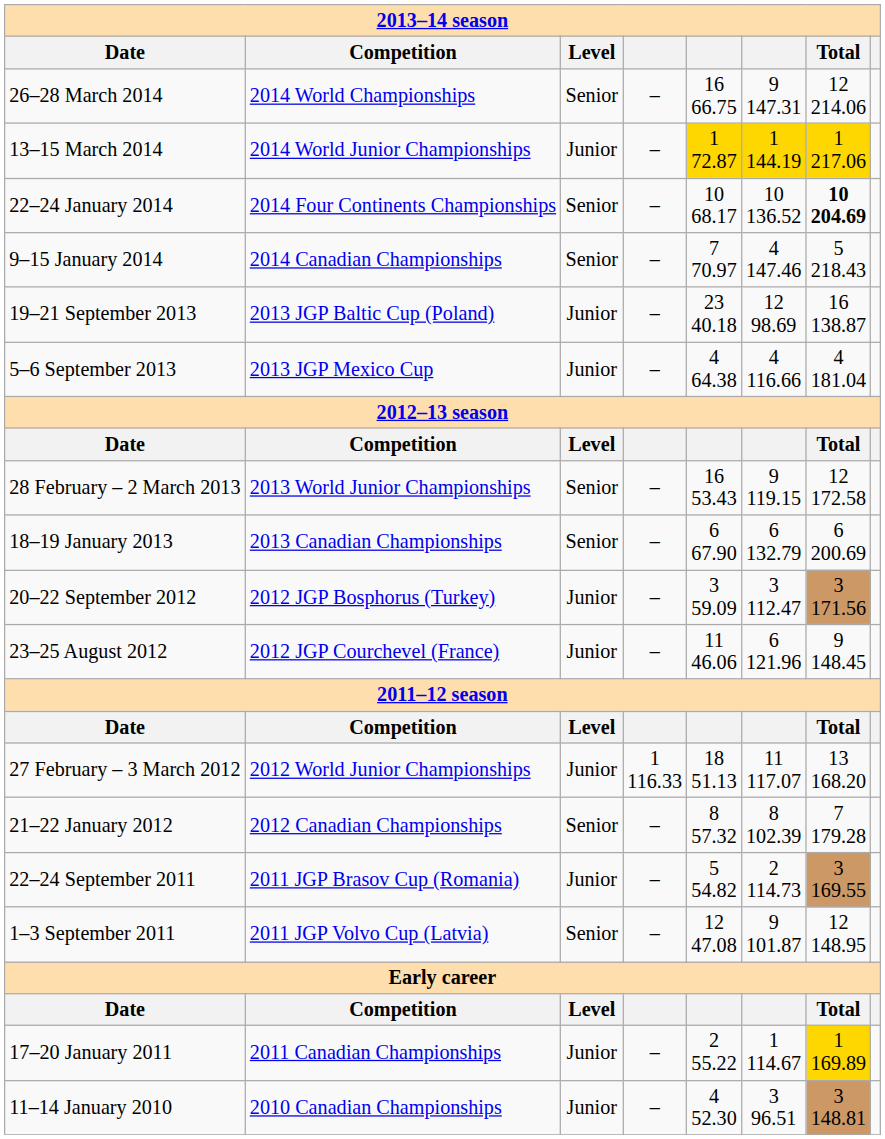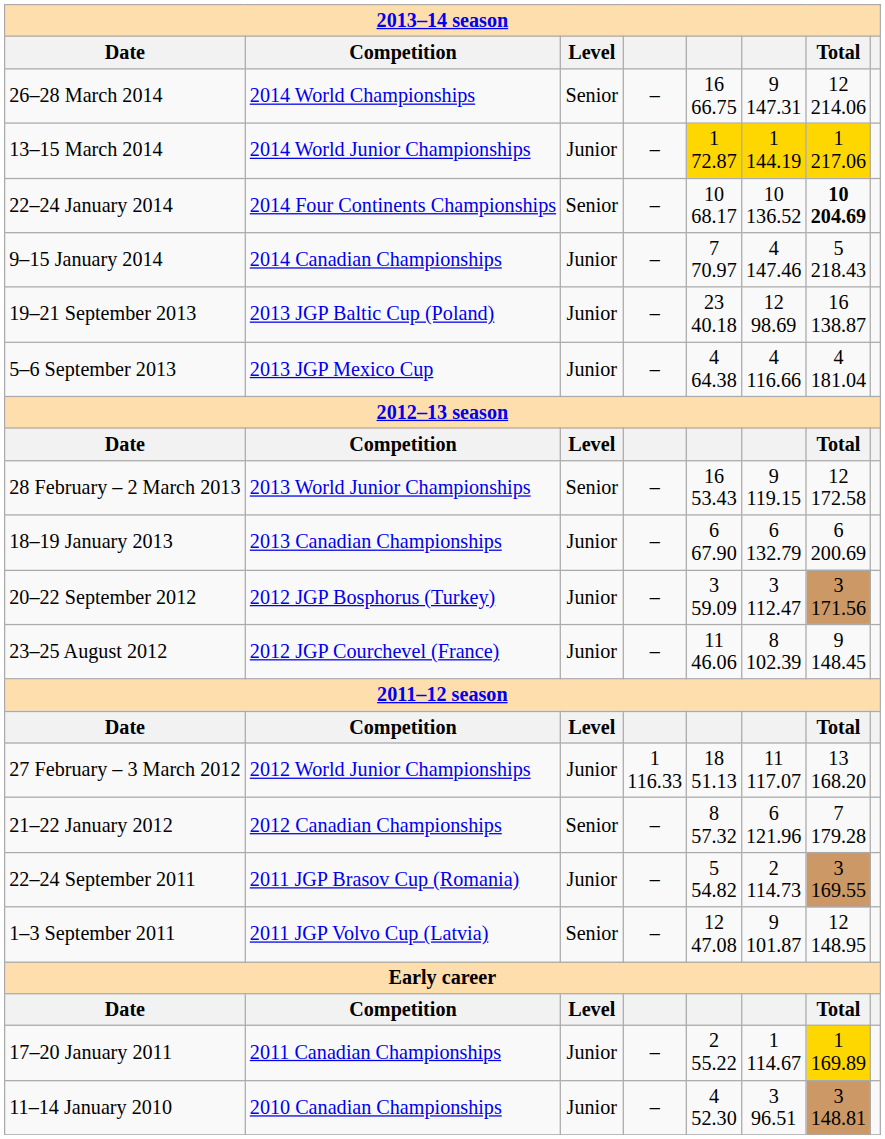 <table class="wikitable">
 <tr>
 <th style="background-color: #ffdead;" colspan=8><a href='#'>2013–14 season</a></th>
 </tr>
 <tr>
 <th>Date</th>
 <th>Competition</th>
 <th>Level</th>
 <th></th>
 <th></th>
 <th></th>
 <th>Total</th>
 <th></th>
 </tr>
 <tr>
 <td>26–28 March 2014</td>
 <td><a href='#'>2014 World Championships</a></td>
 <td align=center>Senior</td>
 <td align=center>–</td>
 <td align=center>16<br>66.75</td>
 <td align=center>9<br>147.31</td>
 <td align=center>12<br>214.06</td>
 <td></td>
 </tr>
 <tr>
 <td>13–15 March 2014</td>
 <td><a href='#'>2014 World Junior Championships</a></td>
 <td align=center>Junior</td>
 <td align=center>–</td>
 <td align=center bgcolor=gold>1<br>72.87</td>
 <td align=center bgcolor=gold>1<br>144.19</td>
 <td align=center bgcolor=gold>1<br>217.06</td>
 <td></td>
 </tr>
 <tr>
 <td>22–24 January 2014</td>
 <td><a href='#'>2014 Four Continents Championships</a></td>
 <td align=center>Senior</td>
 <td align=center>–</td>
 <td align=center>10<br>68.17</td>
 <td align=center>10<br>136.52</td>
 <td align=center><strong>10<br>204.69</strong></td>
 <td></td>
 </tr>
 <tr>
 <td>9–15 January 2014</td>
 <td><a href='#'>2014 Canadian Championships</a></td>
-<td align=center>Senior</td>
+<td align=center>Junior</td>
 <td align=center>–</td>
 <td align=center>7<br>70.97</td>
 <td align=center>4<br>147.46</td>
 <td align=center>5<br>218.43</td>
 <td></td>
 </tr>
 <tr>
 <td>19–21 September 2013</td>
 <td><a href='#'>2013 JGP Baltic Cup (Poland)</a></td>
 <td align=center>Junior</td>
 <td align=center>–</td>
 <td align=center>23<br>40.18</td>
 <td align=center>12<br>98.69</td>
 <td align=center>16<br>138.87</td>
 <td></td>
 </tr>
 <tr>
 <td>5–6 September 2013</td>
 <td><a href='#'>2013 JGP Mexico Cup</a></td>
 <td align=center>Junior</td>
 <td align=center>–</td>
 <td align=center>4<br>64.38</td>
 <td align=center>4<br>116.66</td>
 <td align=center>4<br>181.04</td>
 <td></td>
 </tr>
 <tr>
 <th style="background-color: #ffdead;" colspan=8><a href='#'>2012–13 season</a></th>
 </tr>
 <tr>
 <th>Date</th>
 <th>Competition</th>
 <th>Level</th>
 <th></th>
 <th></th>
 <th></th>
 <th>Total</th>
 <th></th>
 </tr>
 <tr>
 <td>28 February – 2 March 2013</td>
 <td><a href='#'>2013 World Junior Championships</a></td>
 <td align=center>Senior</td>
 <td align=center>–</td>
 <td align=center>16<br>53.43</td>
 <td align=center>9<br>119.15</td>
 <td align=center>12<br>172.58</td>
 <td></td>
 </tr>
 <tr>
 <td>18–19 January 2013</td>
 <td><a href='#'>2013 Canadian Championships</a></td>
-<td align=center>Senior</td>
+<td align=center>Junior</td>
 <td align=center>–</td>
 <td align=center>6<br>67.90</td>
 <td align=center>6<br>132.79</td>
 <td align=center>6<br>200.69</td>
 <td></td>
 </tr>
 <tr>
 <td>20–22 September 2012</td>
 <td><a href='#'>2012 JGP Bosphorus (Turkey)</a></td>
 <td align=center>Junior</td>
 <td align=center>–</td>
 <td align=center>3<br>59.09</td>
 <td align=center>3<br>112.47</td>
 <td align=center bgcolor=cc9966>3<br>171.56</td>
 <td></td>
 </tr>
 <tr>
 <td>23–25 August 2012</td>
 <td><a href='#'>2012 JGP Courchevel (France)</a></td>
 <td align=center>Junior</td>
 <td align=center>–</td>
 <td align=center>11<br>46.06</td>
-<td align=center>6<br>121.96</td>
+<td align=center>8<br>102.39</td>
 <td align=center>9<br>148.45</td>
 <td></td>
 </tr>
 <tr>
 <th style="background-color: #ffdead;" colspan=8><a href='#'>2011–12 season</a></th>
 </tr>
 <tr>
 <th>Date</th>
 <th>Competition</th>
 <th>Level</th>
 <th></th>
 <th></th>
 <th></th>
 <th>Total</th>
 <th></th>
 </tr>
 <tr>
 <td>27 February – 3 March 2012</td>
 <td><a href='#'>2012 World Junior Championships</a></td>
 <td align=center>Junior</td>
 <td align=center>1<br>116.33</td>
 <td align=center>18<br>51.13</td>
 <td align=center>11<br>117.07</td>
 <td align=center>13<br>168.20</td>
 <td></td>
 </tr>
 <tr>
 <td>21–22 January 2012</td>
 <td><a href='#'>2012 Canadian Championships</a></td>
 <td align=center>Senior</td>
 <td align=center>–</td>
 <td align=center>8<br>57.32</td>
-<td align=center>8<br>102.39</td>
+<td align=center>6<br>121.96</td>
 <td align=center>7<br>179.28</td>
 <td></td>
 </tr>
 <tr>
 <td>22–24 September 2011</td>
 <td><a href='#'>2011 JGP Brasov Cup (Romania)</a></td>
 <td align=center>Junior</td>
 <td align=center>–</td>
 <td align=center>5<br>54.82</td>
 <td align=center>2<br>114.73</td>
 <td align=center bgcolor=cc9966>3<br>169.55</td>
 <td></td>
 </tr>
 <tr>
 <td>1–3 September 2011</td>
 <td><a href='#'>2011 JGP Volvo Cup (Latvia)</a></td>
 <td align=center>Senior</td>
 <td align=center>–</td>
 <td align=center>12<br>47.08</td>
 <td align=center>9<br>101.87</td>
 <td align=center>12<br>148.95</td>
 <td></td>
 </tr>
 <tr>
 <th style="background-color: #ffdead;" colspan=8>Early career</th>
 </tr>
 <tr>
 <th>Date</th>
 <th>Competition</th>
 <th>Level</th>
 <th></th>
 <th></th>
 <th></th>
 <th>Total</th>
 <th></th>
 </tr>
 <tr>
 <td>17–20 January 2011</td>
 <td><a href='#'>2011 Canadian Championships</a></td>
 <td align=center>Junior</td>
 <td align=center>–</td>
 <td align=center>2<br>55.22</td>
 <td align=center>1<br>114.67</td>
 <td align=center bgcolor=gold>1<br>169.89</td>
 <td></td>
 </tr>
 <tr>
 <td>11–14 January 2010</td>
 <td><a href='#'>2010 Canadian Championships</a></td>
 <td align=center>Junior</td>
 <td align=center>–</td>
 <td align=center>4<br>52.30</td>
 <td align=center>3<br>96.51</td>
 <td align=center bgcolor=cc9966>3<br>148.81</td>
 <td></td>
 </tr>
 </table>
